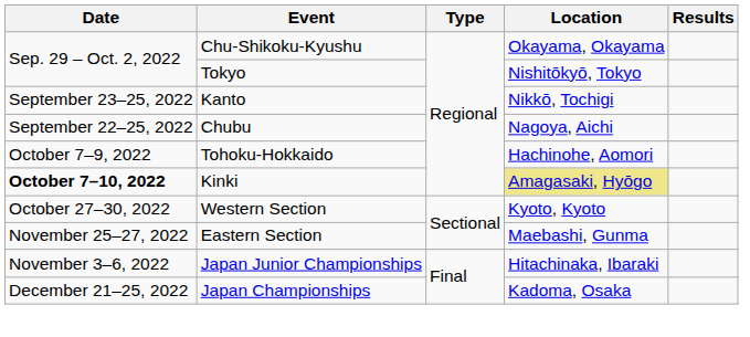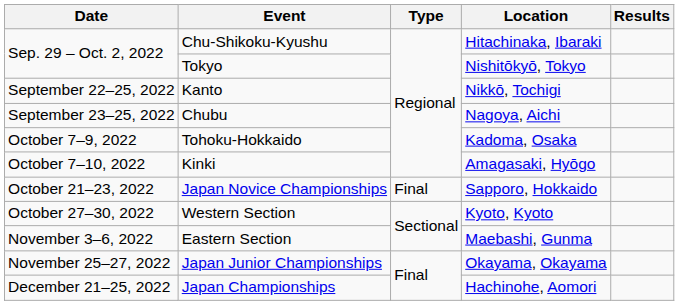 <table class="wikitable">
 <tr>
 <th>Date</th>
 <th>Event</th>
 <th>Type</th>
 <th>Location</th>
 <th>Results</th>
 </tr>
 <tr>
 <td rowspan=2>Sep. 29 – Oct. 2, 2022</td>
 <td>Chu-Shikoku-Kyushu</td>
 <td rowspan=6>Regional</td>
-<td><a href='#'>Okayama</a>, <a href='#'>Okayama</a></td>
+<td><a href='#'>Hitachinaka</a>, <a href='#'>Ibaraki</a></td>
 <td></td>
 </tr>
 <tr>
 <td>Tokyo</td>
 <td><a href='#'>Nishitōkyō</a>, <a href='#'>Tokyo</a></td>
 <td></td>
 </tr>
 <tr>
-<td>September 23–25, 2022</td>
+<td>September 22–25, 2022</td>
 <td>Kanto</td>
 <td><a href='#'>Nikkō</a>, <a href='#'>Tochigi</a></td>
 <td></td>
 </tr>
 <tr>
-<td>September 22–25, 2022</td>
+<td>September 23–25, 2022</td>
 <td>Chubu</td>
 <td><a href='#'>Nagoya</a>, <a href='#'>Aichi</a></td>
 <td></td>
 </tr>
 <tr>
 <td>October 7–9, 2022</td>
 <td>Tohoku-Hokkaido</td>
-<td><a href='#'>Hachinohe</a>, <a href='#'>Aomori</a></td>
+<td><a href='#'>Kadoma</a>, <a href='#'>Osaka</a></td>
 <td></td>
 </tr>
 <tr>
-<td><strong>October 7–10, 2022</strong></td>
+<td>October 7–10, 2022</td>
 <td>Kinki</td>
-<td style="background: khaki;"><a href='#'>Amagasaki</a>, <a href='#'>Hyōgo</a></td>
+<td><a href='#'>Amagasaki</a>, <a href='#'>Hyōgo</a></td>
+<td></td>
+</tr>
+<tr>
+<td>October 21–23, 2022</td>
+<td><a href='#'>Japan Novice Championships</a></td>
+<td>Final</td>
+<td><a href='#'>Sapporo</a>, <a href='#'>Hokkaido</a></td>
 <td></td>
 </tr>
 <tr>
 <td>October 27–30, 2022</td>
 <td>Western Section</td>
 <td rowspan=2>Sectional</td>
 <td><a href='#'>Kyoto</a>, <a href='#'>Kyoto</a></td>
 <td></td>
 </tr>
 <tr>
-<td>November 25–27, 2022</td>
+<td>November 3–6, 2022</td>
 <td>Eastern Section</td>
 <td><a href='#'>Maebashi</a>, <a href='#'>Gunma</a></td>
 <td></td>
 </tr>
 <tr>
-<td>November 3–6, 2022</td>
+<td>November 25–27, 2022</td>
 <td><a href='#'>Japan Junior Championships</a></td>
 <td rowspan=2>Final</td>
-<td><a href='#'>Hitachinaka</a>, <a href='#'>Ibaraki</a></td>
+<td><a href='#'>Okayama</a>, <a href='#'>Okayama</a></td>
 <td></td>
 </tr>
 <tr>
 <td>December 21–25, 2022</td>
 <td><a href='#'>Japan Championships</a></td>
-<td><a href='#'>Kadoma</a>, <a href='#'>Osaka</a></td>
+<td><a href='#'>Hachinohe</a>, <a href='#'>Aomori</a></td>
 <td></td>
 </tr>
 </table>
